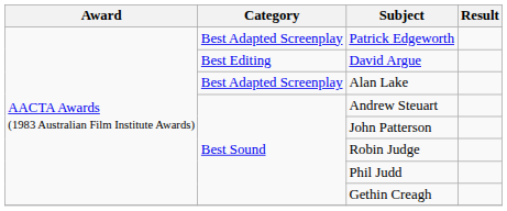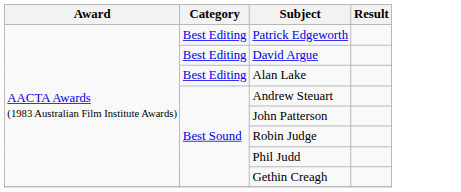 <table class="wikitable">
 <tr>
 <th>Award</th>
 <th>Category</th>
 <th>Subject</th>
 <th>Result</th>
 </tr>
 <tr>
 <td rowspan=8><a href='#'>AACTA Awards</a><br><small>(1983 Australian Film Institute Awards)</small></td>
-<td><a href='#'>Best Adapted Screenplay</a></td>
+<td><a href='#'>Best Editing</a></td>
 <td><a href='#'>Patrick Edgeworth</a></td>
 <td></td>
 </tr>
 <tr>
 <td><a href='#'>Best Editing</a></td>
 <td><a href='#'>David Argue</a></td>
 <td></td>
 </tr>
 <tr>
-<td><a href='#'>Best Adapted Screenplay</a></td>
+<td><a href='#'>Best Editing</a></td>
 <td>Alan Lake</td>
 <td></td>
 </tr>
 <tr>
 <td rowspan=5><a href='#'>Best Sound</a></td>
 <td>Andrew Steuart</td>
 <td></td>
 </tr>
 <tr>
 <td>John Patterson</td>
 <td></td>
 </tr>
 <tr>
 <td>Robin Judge</td>
 <td></td>
 </tr>
 <tr>
 <td>Phil Judd</td>
 <td></td>
 </tr>
 <tr>
 <td>Gethin Creagh</td>
 <td></td>
 </tr>
 <tr>
 </tr>
 </table>
